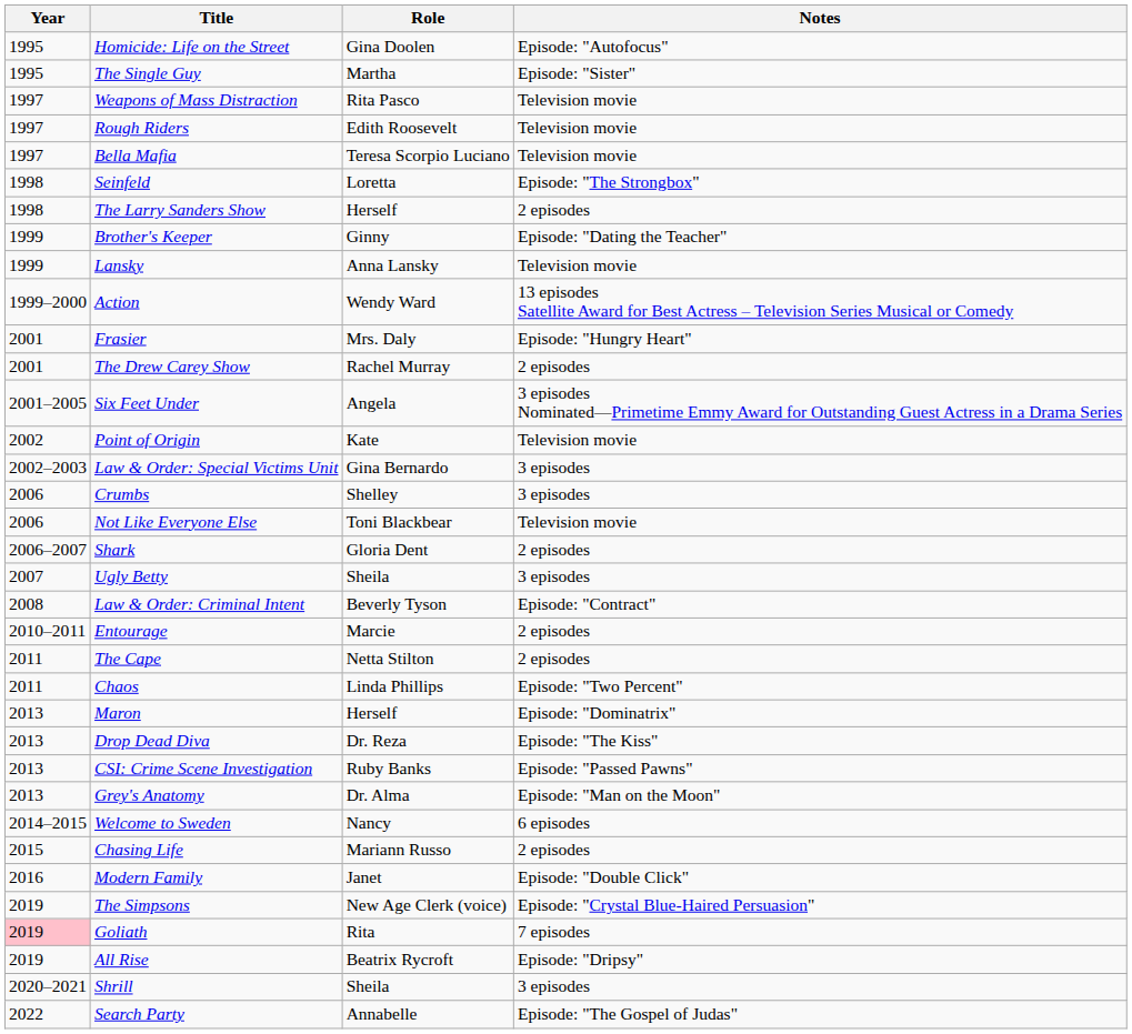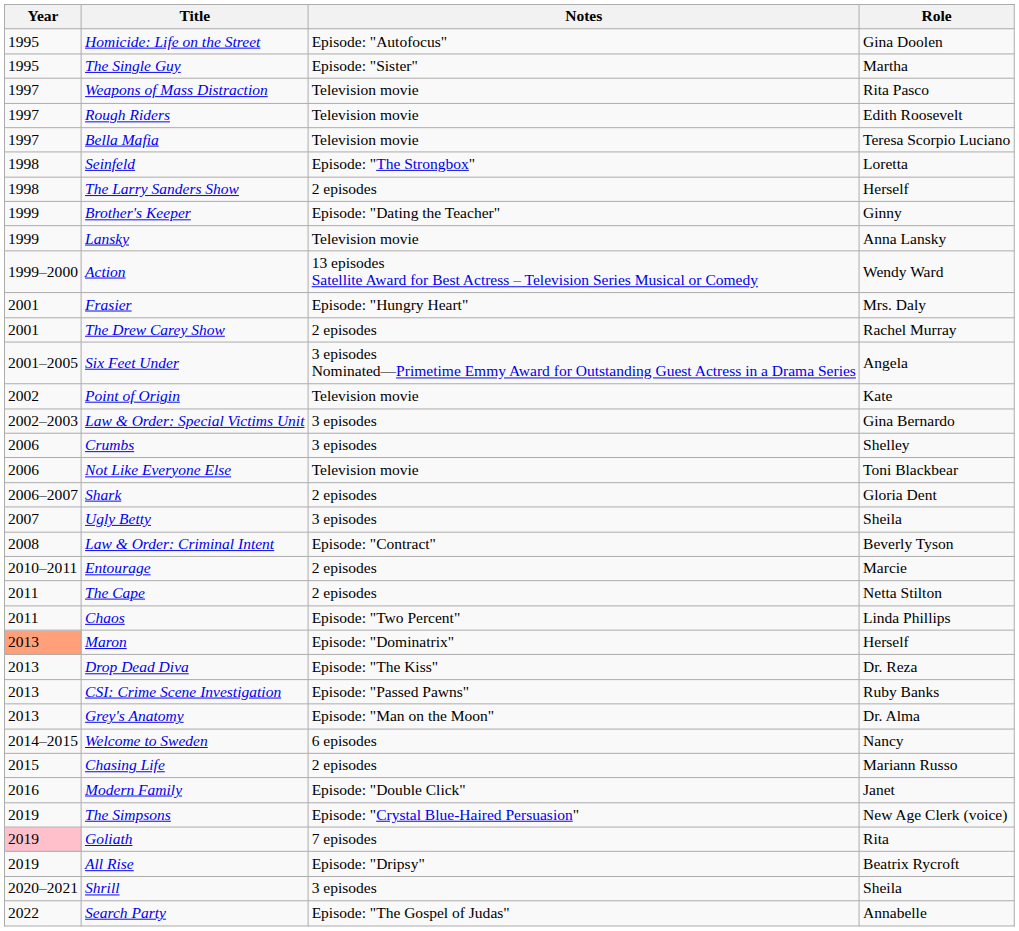 <table class="wikitable sortable">
 <tr>
 <th>Year</th>
 <th>Title</th>
+<th class="unsortable">Notes</th>
 <th>Role</th>
-<th class="unsortable">Notes</th>
 </tr>
 <tr>
 <td>1995</td>
 <td><em><a href='#'>Homicide: Life on the Street</a></em></td>
+<td>Episode: "Autofocus"</td>
 <td>Gina Doolen</td>
-<td>Episode: "Autofocus"</td>
 </tr>
 <tr>
 <td>1995</td>
 <td><em><a href='#'>The Single Guy</a></em></td>
+<td>Episode: "Sister"</td>
 <td>Martha</td>
-<td>Episode: "Sister"</td>
 </tr>
 <tr>
 <td>1997</td>
 <td><em><a href='#'>Weapons of Mass Distraction</a></em></td>
+<td>Television movie</td>
 <td>Rita Pasco</td>
-<td>Television movie</td>
 </tr>
 <tr>
 <td>1997</td>
 <td><em><a href='#'>Rough Riders</a></em></td>
+<td>Television movie</td>
 <td>Edith Roosevelt</td>
-<td>Television movie</td>
 </tr>
 <tr>
 <td>1997</td>
 <td><em><a href='#'>Bella Mafia</a></em></td>
+<td>Television movie</td>
 <td>Teresa Scorpio Luciano</td>
-<td>Television movie</td>
 </tr>
 <tr>
 <td>1998</td>
 <td><em><a href='#'>Seinfeld</a></em></td>
+<td>Episode: "<a href='#'>The Strongbox</a>"</td>
 <td>Loretta</td>
-<td>Episode: "<a href='#'>The Strongbox</a>"</td>
 </tr>
 <tr>
 <td>1998</td>
 <td><em><a href='#'>The Larry Sanders Show</a></em></td>
+<td>2 episodes</td>
 <td>Herself</td>
-<td>2 episodes</td>
 </tr>
 <tr>
 <td>1999</td>
 <td><em><a href='#'>Brother's Keeper</a></em></td>
+<td>Episode: "Dating the Teacher"</td>
 <td>Ginny</td>
-<td>Episode: "Dating the Teacher"</td>
 </tr>
 <tr>
 <td>1999</td>
 <td><em><a href='#'>Lansky</a></em></td>
+<td>Television movie</td>
 <td>Anna Lansky</td>
-<td>Television movie</td>
 </tr>
 <tr>
 <td>1999–2000</td>
 <td><em><a href='#'>Action</a></em></td>
+<td>13 episodes<br><a href='#'>Satellite Award for Best Actress – Television Series Musical or Comedy</a></td>
 <td>Wendy Ward</td>
-<td>13 episodes<br><a href='#'>Satellite Award for Best Actress – Television Series Musical or Comedy</a></td>
 </tr>
 <tr>
 <td>2001</td>
 <td><em><a href='#'>Frasier</a></em></td>
+<td>Episode: "Hungry Heart"</td>
 <td>Mrs. Daly</td>
-<td>Episode: "Hungry Heart"</td>
 </tr>
 <tr>
 <td>2001</td>
 <td><em><a href='#'>The Drew Carey Show</a></em></td>
+<td>2 episodes</td>
 <td>Rachel Murray</td>
-<td>2 episodes</td>
 </tr>
 <tr>
 <td>2001–2005</td>
 <td><em><a href='#'>Six Feet Under</a></em></td>
+<td>3 episodes<br>Nominated—<a href='#'>Primetime Emmy Award for Outstanding Guest Actress in a Drama Series</a></td>
 <td>Angela</td>
-<td>3 episodes<br>Nominated—<a href='#'>Primetime Emmy Award for Outstanding Guest Actress in a Drama Series</a></td>
 </tr>
 <tr>
 <td>2002</td>
 <td><em><a href='#'>Point of Origin</a></em></td>
+<td>Television movie</td>
 <td>Kate</td>
-<td>Television movie</td>
 </tr>
 <tr>
 <td>2002–2003</td>
 <td><em><a href='#'>Law & Order: Special Victims Unit</a></em></td>
+<td>3 episodes</td>
 <td>Gina Bernardo</td>
-<td>3 episodes</td>
 </tr>
 <tr>
 <td>2006</td>
 <td><em><a href='#'>Crumbs</a></em></td>
+<td>3 episodes</td>
 <td>Shelley</td>
-<td>3 episodes</td>
 </tr>
 <tr>
 <td>2006</td>
 <td><em><a href='#'>Not Like Everyone Else</a></em></td>
+<td>Television movie</td>
 <td>Toni Blackbear</td>
-<td>Television movie</td>
 </tr>
 <tr>
 <td>2006–2007</td>
 <td><em><a href='#'>Shark</a></em></td>
+<td>2 episodes</td>
 <td>Gloria Dent</td>
-<td>2 episodes</td>
 </tr>
 <tr>
 <td>2007</td>
 <td><em><a href='#'>Ugly Betty</a></em></td>
+<td>3 episodes</td>
 <td>Sheila</td>
-<td>3 episodes</td>
 </tr>
 <tr>
 <td>2008</td>
 <td><em><a href='#'>Law & Order: Criminal Intent</a></em></td>
+<td>Episode: "Contract"</td>
 <td>Beverly Tyson</td>
-<td>Episode: "Contract"</td>
 </tr>
 <tr>
 <td>2010–2011</td>
 <td><em><a href='#'>Entourage</a></em></td>
+<td>2 episodes</td>
 <td>Marcie</td>
-<td>2 episodes</td>
 </tr>
 <tr>
 <td>2011</td>
 <td><em><a href='#'>The Cape</a></em></td>
+<td>2 episodes</td>
 <td>Netta Stilton</td>
-<td>2 episodes</td>
 </tr>
 <tr>
 <td>2011</td>
 <td><em><a href='#'>Chaos</a></em></td>
+<td>Episode: "Two Percent"</td>
 <td>Linda Phillips</td>
-<td>Episode: "Two Percent"</td>
 </tr>
 <tr>
-<td>2013</td>
+<td style="background: lightsalmon;">2013</td>
 <td><em><a href='#'>Maron</a></em></td>
+<td>Episode: "Dominatrix"</td>
 <td>Herself</td>
-<td>Episode: "Dominatrix"</td>
 </tr>
 <tr>
 <td>2013</td>
 <td><em><a href='#'>Drop Dead Diva</a></em></td>
+<td>Episode: "The Kiss"</td>
 <td>Dr. Reza</td>
-<td>Episode: "The Kiss"</td>
 </tr>
 <tr>
 <td>2013</td>
 <td><em><a href='#'>CSI: Crime Scene Investigation</a></em></td>
+<td>Episode: "Passed Pawns"</td>
 <td>Ruby Banks</td>
-<td>Episode: "Passed Pawns"</td>
 </tr>
 <tr>
 <td>2013</td>
 <td><em><a href='#'>Grey's Anatomy</a></em></td>
+<td>Episode: "Man on the Moon"</td>
 <td>Dr. Alma</td>
-<td>Episode: "Man on the Moon"</td>
 </tr>
 <tr>
 <td>2014–2015</td>
 <td><em><a href='#'>Welcome to Sweden</a></em></td>
+<td>6 episodes</td>
 <td>Nancy</td>
-<td>6 episodes</td>
 </tr>
 <tr>
 <td>2015</td>
 <td><em><a href='#'>Chasing Life</a></em></td>
+<td>2 episodes</td>
 <td>Mariann Russo</td>
-<td>2 episodes</td>
 </tr>
 <tr>
 <td>2016</td>
 <td><em><a href='#'>Modern Family</a></em></td>
+<td>Episode: "Double Click"</td>
 <td>Janet</td>
-<td>Episode: "Double Click"</td>
 </tr>
 <tr>
 <td>2019</td>
 <td><em><a href='#'>The Simpsons</a></em></td>
+<td>Episode: "<a href='#'>Crystal Blue-Haired Persuasion</a>"</td>
 <td>New Age Clerk (voice)</td>
-<td>Episode: "<a href='#'>Crystal Blue-Haired Persuasion</a>"</td>
 </tr>
 <tr>
 <td style="background: pink;">2019</td>
 <td><em><a href='#'>Goliath</a></em></td>
+<td>7 episodes</td>
 <td>Rita</td>
-<td>7 episodes</td>
 </tr>
 <tr>
 <td>2019</td>
 <td><em><a href='#'>All Rise</a></em></td>
+<td>Episode: "Dripsy"</td>
 <td>Beatrix Rycroft</td>
-<td>Episode: "Dripsy"</td>
 </tr>
 <tr>
 <td>2020–2021</td>
 <td><em><a href='#'>Shrill</a></em></td>
+<td>3 episodes</td>
 <td>Sheila</td>
-<td>3 episodes</td>
 </tr>
 <tr>
 <td>2022</td>
 <td><em><a href='#'>Search Party</a></em></td>
+<td>Episode: "The Gospel of Judas"</td>
 <td>Annabelle</td>
-<td>Episode: "The Gospel of Judas"</td>
 </tr>
 </table>
